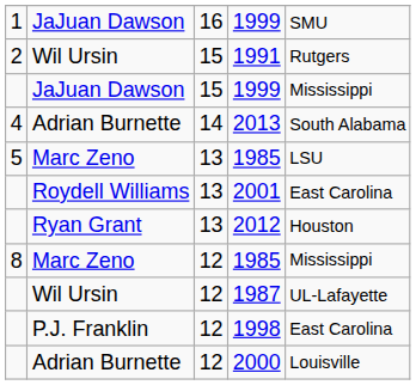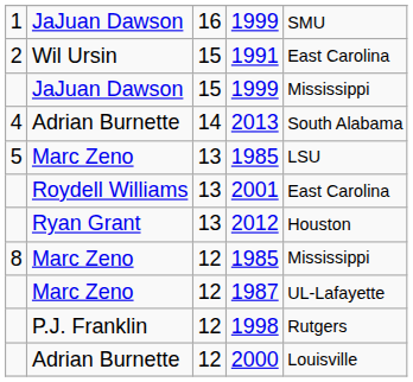 <table class="wikitable">
 <tr>
 </tr>
 <tr>
 <td>1</td>
 <td><a href='#'>JaJuan Dawson</a></td>
 <td>16</td>
 <td><a href='#'>1999</a></td>
 <td style="font-size:80%;">SMU</td>
 </tr>
 <tr>
 <td>2</td>
 <td>Wil Ursin</td>
 <td>15</td>
 <td><a href='#'>1991</a></td>
-<td style="font-size:80%;">Rutgers</td>
+<td style="font-size:80%;">East Carolina</td>
 </tr>
 <tr>
 <td></td>
 <td><a href='#'>JaJuan Dawson</a></td>
 <td>15</td>
 <td><a href='#'>1999</a></td>
 <td style="font-size:80%;">Mississippi</td>
 </tr>
 <tr>
 <td>4</td>
 <td>Adrian Burnette</td>
 <td>14</td>
 <td><a href='#'>2013</a></td>
 <td style="font-size:80%;">South Alabama</td>
 </tr>
 <tr>
 <td>5</td>
 <td><a href='#'>Marc Zeno</a></td>
 <td>13</td>
 <td><a href='#'>1985</a></td>
 <td style="font-size:80%;">LSU</td>
 </tr>
 <tr>
 <td></td>
 <td><a href='#'>Roydell Williams</a></td>
 <td>13</td>
 <td><a href='#'>2001</a></td>
 <td style="font-size:80%;">East Carolina</td>
 </tr>
 <tr>
 <td></td>
 <td><a href='#'>Ryan Grant</a></td>
 <td>13</td>
 <td><a href='#'>2012</a></td>
 <td style="font-size:80%;">Houston</td>
 </tr>
 <tr>
 <td>8</td>
 <td><a href='#'>Marc Zeno</a></td>
 <td>12</td>
 <td><a href='#'>1985</a></td>
 <td style="font-size:80%;">Mississippi</td>
 </tr>
 <tr>
 <td></td>
-<td>Wil Ursin</td>
+<td><a href='#'>Marc Zeno</a></td>
 <td>12</td>
 <td><a href='#'>1987</a></td>
 <td style="font-size:80%;">UL-Lafayette</td>
 </tr>
 <tr>
 <td></td>
 <td>P.J. Franklin</td>
 <td>12</td>
 <td><a href='#'>1998</a></td>
-<td style="font-size:80%;">East Carolina</td>
+<td style="font-size:80%;">Rutgers</td>
 </tr>
 <tr>
 <td></td>
 <td>Adrian Burnette</td>
 <td>12</td>
 <td><a href='#'>2000</a></td>
 <td style="font-size:80%;">Louisville</td>
 </tr>
 </table>
